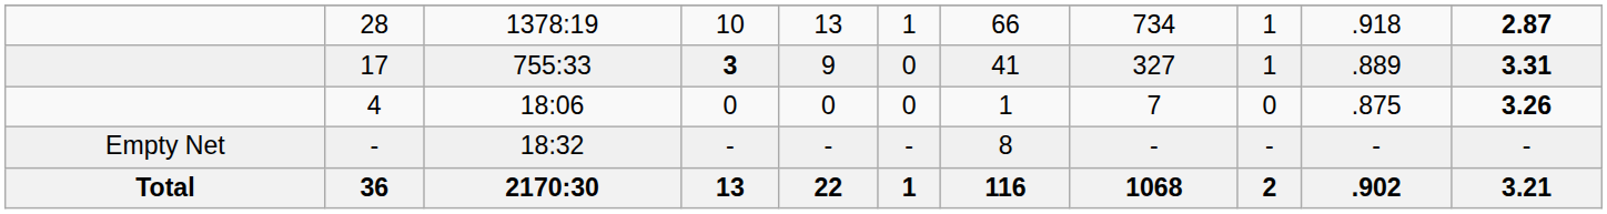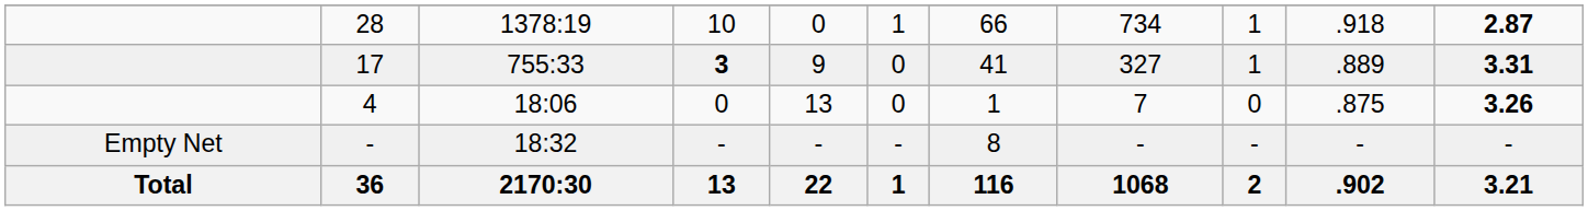 <table class="wikitable sortable" width ="1000">
 <tr align="center">
 </tr>
 <tr align="center" bgcolor="">
 <td></td>
 <td>28</td>
 <td>1378:19</td>
 <td>10</td>
-<td>13</td>
+<td>0</td>
 <td>1</td>
 <td>66</td>
 <td>734</td>
 <td>1</td>
 <td>.918</td>
 <td><strong>2.87</strong></td>
 </tr>
 <tr align="center" bgcolor="f0f0f0">
 <td></td>
 <td>17</td>
 <td>755:33</td>
 <td><strong>3</strong></td>
 <td>9</td>
 <td>0</td>
 <td>41</td>
 <td>327</td>
 <td>1</td>
 <td>.889</td>
 <td><strong>3.31</strong></td>
 </tr>
 <tr align="center" bgcolor="">
 <td></td>
 <td>4</td>
 <td>18:06</td>
 <td>0</td>
-<td>0</td>
+<td>13</td>
 <td>0</td>
 <td>1</td>
 <td>7</td>
 <td>0</td>
 <td>.875</td>
 <td><strong>3.26</strong></td>
 </tr>
 <tr align="center" bgcolor="f0f0f0">
 <td>Empty Net</td>
 <td>-</td>
 <td>18:32</td>
 <td>-</td>
 <td>-</td>
 <td>-</td>
 <td>8</td>
 <td>-</td>
 <td>-</td>
 <td>-</td>
 <td>-</td>
 </tr>
 <tr>
 <th>Total</th>
 <th>36</th>
 <th>2170:30</th>
 <th>13</th>
 <th>22</th>
 <th>1</th>
 <th>116</th>
 <th>1068</th>
 <th>2</th>
 <th>.902</th>
 <th>3.21</th>
 </tr>
 </table>
